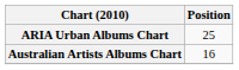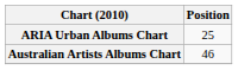 <table class="wikitable sortable plainrowheaders" style="text-align:center">
 <tr>
 <th scope="col">Chart (2010)</th>
 <th scope="col">Position</th>
 </tr>
 <tr>
 <th scope="row">ARIA Urban Albums Chart</th>
 <td>25</td>
 </tr>
 <tr>
 <th scope="row">Australian Artists Albums Chart</th>
-<td>16</td>
+<td>46</td>
 </tr>
 <tr>
 </tr>
 </table>
